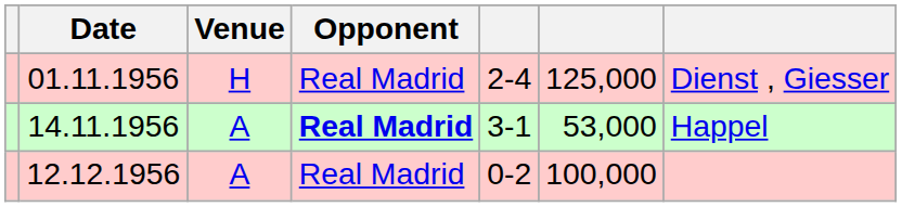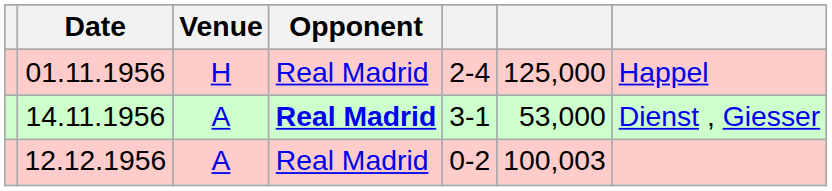 <table class="wikitable" Style="text-align: center">
 <tr>
 <th></th>
 <th>Date</th>
 <th>Venue</th>
 <th>Opponent</th>
 <th></th>
 <th></th>
 <th></th>
 </tr>
 <tr style="background:#fcc">
 <td></td>
 <td>01.11.1956</td>
 <td><a href='#'>H</a></td>
 <td align="left"><a href='#'>Real Madrid</a> </td>
 <td>2-4</td>
 <td align="right">125,000</td>
-<td align="left"><a href='#'>Dienst</a> , <a href='#'>Giesser</a> </td>
+<td align="left"><a href='#'>Happel</a>   </td>
 </tr>
 <tr style="background:#cfc">
 <td></td>
 <td>14.11.1956</td>
 <td><a href='#'>A</a></td>
 <td align="left"><strong><a href='#'>Real Madrid</a> </strong></td>
 <td>3-1</td>
 <td align="right">53,000</td>
-<td align="left"><a href='#'>Happel</a>   </td>
+<td align="left"><a href='#'>Dienst</a> , <a href='#'>Giesser</a> </td>
 </tr>
 <tr style="background:#fcc">
 <td></td>
 <td>12.12.1956</td>
 <td><a href='#'>A</a></td>
 <td align="left"><a href='#'>Real Madrid</a> </td>
 <td>0-2</td>
-<td align="right">100,000</td>
+<td align="right">100,003</td>
 <td align="left"></td>
 </tr>
 </table>
